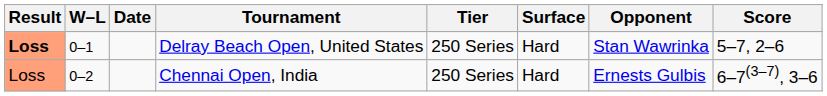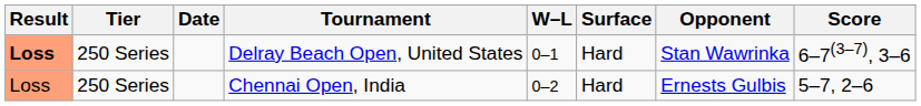 <table class="sortable wikitable">
 <tr>
 <th>Result</th>
-<th class="unsortable">W–L</th>
+<th>Tier</th>
 <th>Date</th>
 <th>Tournament</th>
-<th>Tier</th>
+<th class="unsortable">W–L</th>
 <th>Surface</th>
 <th>Opponent</th>
 <th class="unsortable">Score</th>
 </tr>
 <tr>
 <td bgcolor=FFA07A><strong>Loss</strong></td>
-<td><small>0–1</small></td>
+<td>250 Series</td>
 <td><a href='#'></a></td>
 <td><a href='#'>Delray Beach Open</a>, United States</td>
-<td>250 Series</td>
+<td><small>0–1</small></td>
 <td>Hard</td>
 <td> <a href='#'>Stan Wawrinka</a></td>
-<td>5–7, 2–6</td>
+<td>6–7<sup>(3–7)</sup>, 3–6</td>
 </tr>
 <tr>
 <td bgcolor=FFA07A>Loss</td>
-<td><small>0–2</small></td>
+<td>250 Series</td>
 <td><a href='#'></a></td>
 <td><a href='#'>Chennai Open</a>, India</td>
-<td>250 Series</td>
+<td><small>0–2</small></td>
 <td>Hard</td>
 <td> <a href='#'>Ernests Gulbis</a></td>
-<td>6–7<sup>(3–7)</sup>, 3–6</td>
+<td>5–7, 2–6</td>
 </tr>
 </table>
